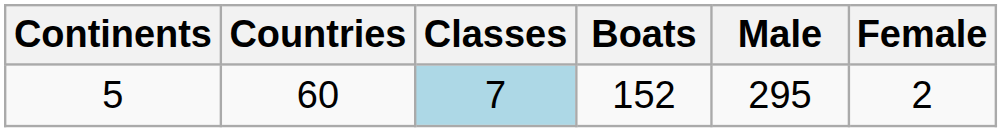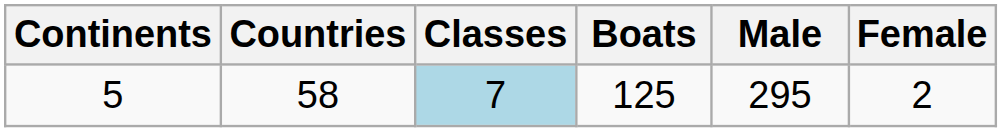 <table class="wikitable">
 <tr>
 <th width=50>Continents</th>
 <th width=50>Countries</th>
 <th width=50>Classes</th>
 <th width=50>Boats</th>
 <th width=50>Male</th>
 <th width=50>Female</th>
 </tr>
 <tr>
 <td align="center">5</td>
-<td align="center">60</td>
+<td align="center">58</td>
 <td align="center" style="background: lightblue;">7</td>
-<td align="center">152</td>
+<td align="center">125</td>
 <td align="center">295</td>
 <td align="center">2</td>
 </tr>
 </table>
